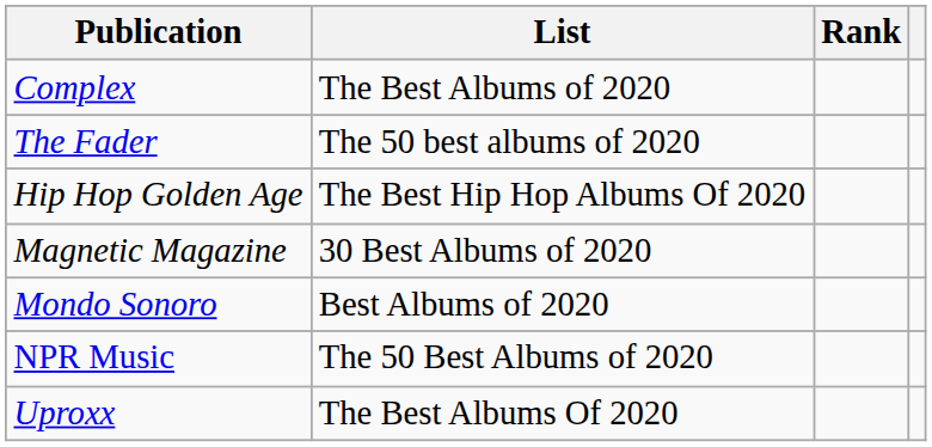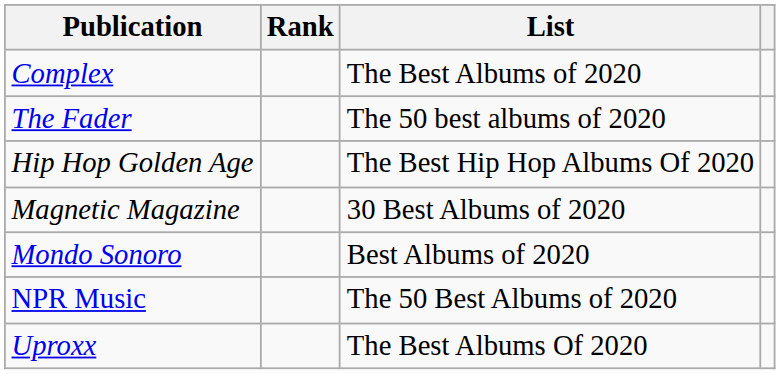 <table class="sortable wikitable">
 <tr>
 <th>Publication</th>
+<th>Rank</th>
 <th>List</th>
-<th>Rank</th>
 <th class="unsortable"></th>
 </tr>
 <tr>
 <td><em><a href='#'>Complex</a></em></td>
+<td></td>
 <td>The Best Albums of 2020</td>
-<td></td>
 <td></td>
 </tr>
 <tr>
 <td><em><a href='#'>The Fader</a></em></td>
+<td></td>
 <td>The 50 best albums of 2020</td>
-<td></td>
 <td></td>
 </tr>
 <tr>
 <td><em>Hip Hop Golden Age</em></td>
+<td></td>
 <td>The Best Hip Hop Albums Of 2020</td>
-<td></td>
 <td></td>
 </tr>
 <tr>
 <td><em>Magnetic Magazine</em></td>
+<td></td>
 <td>30 Best Albums of 2020</td>
-<td></td>
 <td></td>
 </tr>
 <tr>
 <td><em><a href='#'>Mondo Sonoro</a></em></td>
+<td></td>
 <td>Best Albums of 2020</td>
-<td></td>
 <td></td>
 </tr>
 <tr>
 <td><a href='#'>NPR Music</a></td>
+<td></td>
 <td>The 50 Best Albums of 2020</td>
-<td></td>
 <td></td>
 </tr>
 <tr>
 <td><em><a href='#'>Uproxx</a></em></td>
+<td></td>
 <td>The Best Albums Of 2020</td>
-<td></td>
 <td></td>
 </tr>
 </table>
